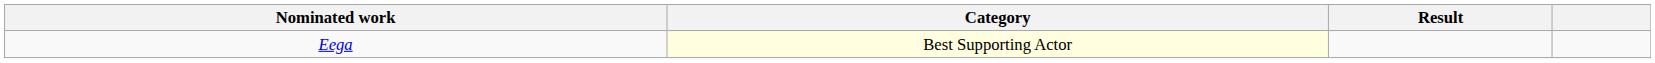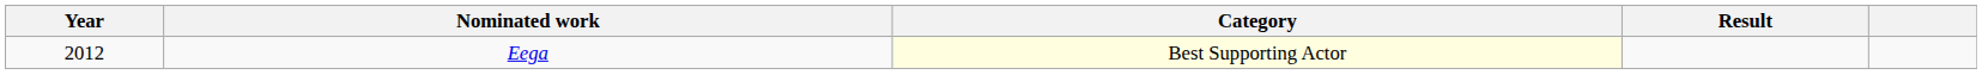 <table class="wikitable" width=100%>
 <tr>
+<th width=8%>Year</th>
 <th width=37%>Nominated work</th>
 <th width=37%>Category</th>
 <th width=12.5%>Result</th>
 <th width=5.5%></th>
 </tr>
 <tr>
+<td style="text-align:center;">2012</td>
 <td style="text-align: center;"><em><a href='#'>Eega</a></em></td>
 <td style="background: lightyellow; text-align: center;">Best Supporting Actor</td>
 <td></td>
 <td style="text-align: center;"></td>
 </tr>
 </table>
